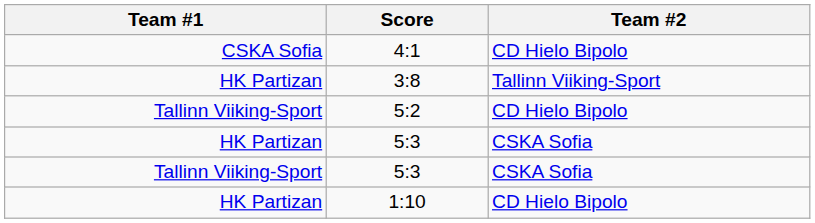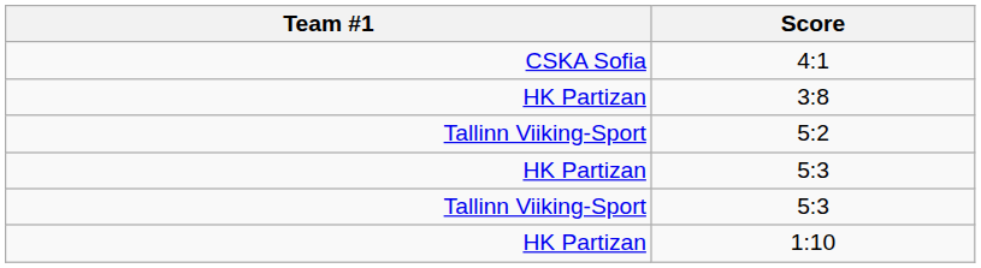 <table class="wikitable" style="text-align: center;">
 <tr>
 <th width=22%>Team #1</th>
 <th width=11%>Score</th>
-<th width=22%>Team #2</th>
 </tr>
 <tr>
 <td style="text-align: right;"><a href='#'>CSKA Sofia</a> </td>
 <td>4:1</td>
-<td style="text-align: left;"> <a href='#'>CD Hielo Bipolo</a></td>
 </tr>
 <tr>
 <td style="text-align: right;"><a href='#'>HK Partizan</a> </td>
 <td>3:8</td>
-<td style="text-align: left;"> <a href='#'>Tallinn Viiking-Sport</a></td>
 </tr>
 <tr>
 <td style="text-align: right;"><a href='#'>Tallinn Viiking-Sport</a> </td>
 <td>5:2</td>
-<td style="text-align: left;"> <a href='#'>CD Hielo Bipolo</a></td>
 </tr>
 <tr>
 <td style="text-align: right;"><a href='#'>HK Partizan</a> </td>
 <td>5:3</td>
-<td style="text-align: left;"> <a href='#'>CSKA Sofia</a></td>
 </tr>
 <tr>
 <td style="text-align: right;"><a href='#'>Tallinn Viiking-Sport</a> </td>
 <td>5:3</td>
-<td style="text-align: left;"> <a href='#'>CSKA Sofia</a></td>
 </tr>
 <tr>
 <td style="text-align: right;"><a href='#'>HK Partizan</a> </td>
 <td>1:10</td>
-<td style="text-align: left;"> <a href='#'>CD Hielo Bipolo</a></td>
 </tr>
 </table>
